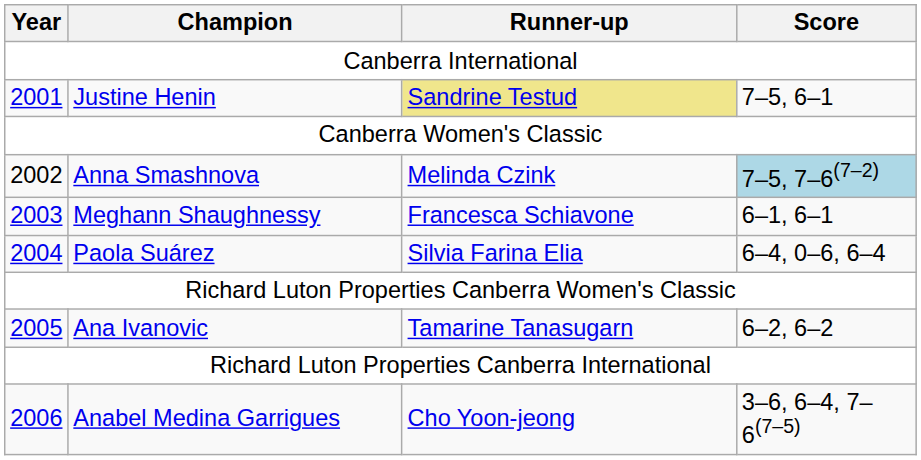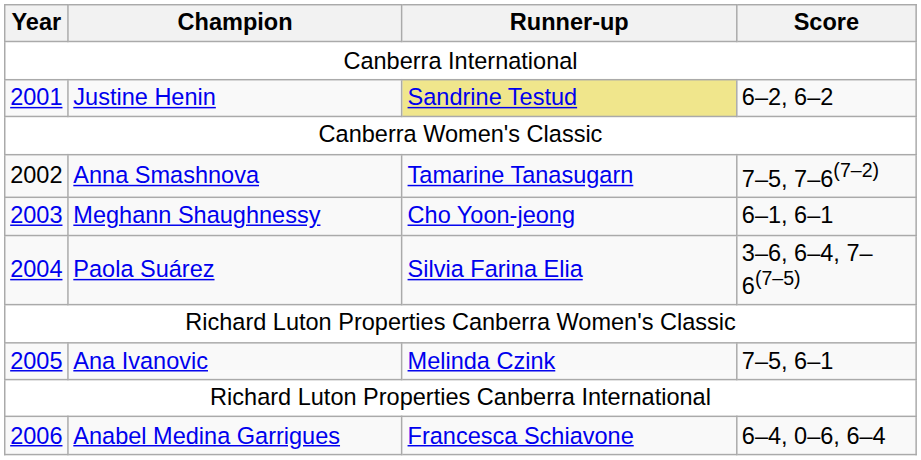 <table class="wikitable">
 <tr>
 <th>Year</th>
 <th width="220">Champion</th>
 <th width="220">Runner-up</th>
 <th width="115">Score</th>
 </tr>
 <tr bgcolor=ffffff>
 <td colspan=4 align=center>Canberra International</td>
 </tr>
 <tr>
 <td><a href='#'>2001</a></td>
 <td> <a href='#'>Justine Henin</a></td>
 <td style="background: khaki;"> <a href='#'>Sandrine Testud</a></td>
-<td>7–5, 6–1</td>
+<td>6–2, 6–2</td>
 </tr>
 <tr bgcolor=ffffff>
 <td colspan=4 align=center>Canberra Women's Classic</td>
 </tr>
 <tr>
 <td>2002</td>
 <td> <a href='#'>Anna Smashnova</a></td>
-<td> <a href='#'>Melinda Czink</a></td>
-<td style="background: lightblue;">7–5, 7–6<sup>(7–2)</sup></td>
+<td> <a href='#'>Tamarine Tanasugarn</a></td>
+<td>7–5, 7–6<sup>(7–2)</sup></td>
 </tr>
 <tr>
 <td><a href='#'>2003</a></td>
 <td> <a href='#'>Meghann Shaughnessy</a></td>
-<td> <a href='#'>Francesca Schiavone</a></td>
+<td> <a href='#'>Cho Yoon-jeong</a></td>
 <td>6–1, 6–1</td>
 </tr>
 <tr>
 <td><a href='#'>2004</a></td>
 <td> <a href='#'>Paola Suárez</a></td>
 <td> <a href='#'>Silvia Farina Elia</a></td>
-<td>6–4, 0–6, 6–4</td>
+<td>3–6, 6–4, 7–6<sup>(7–5)</sup></td>
 </tr>
 <tr bgcolor=ffffff>
 <td colspan=4 align=center>Richard Luton Properties Canberra Women's Classic</td>
 </tr>
 <tr>
 <td><a href='#'>2005</a></td>
 <td> <a href='#'>Ana Ivanovic</a></td>
-<td> <a href='#'>Tamarine Tanasugarn</a></td>
-<td>6–2, 6–2</td>
+<td> <a href='#'>Melinda Czink</a></td>
+<td>7–5, 6–1</td>
 </tr>
 <tr bgcolor=ffffff>
 <td colspan=4 align=center>Richard Luton Properties Canberra International</td>
 </tr>
 <tr>
 <td><a href='#'>2006</a></td>
 <td> <a href='#'>Anabel Medina Garrigues</a></td>
-<td> <a href='#'>Cho Yoon-jeong</a></td>
-<td>3–6, 6–4, 7–6<sup>(7–5)</sup></td>
+<td> <a href='#'>Francesca Schiavone</a></td>
+<td>6–4, 0–6, 6–4</td>
 </tr>
 </table>
